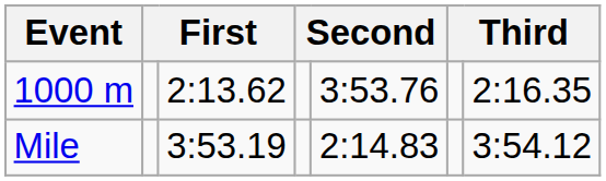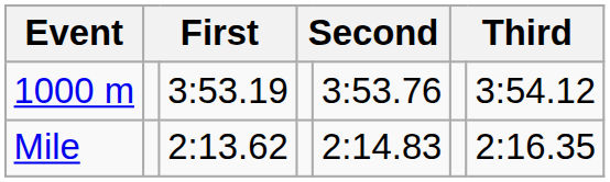 <table class=wikitable>
 <tr>
 <th>Event</th>
 <th colspan=2>First</th>
 <th colspan=2>Second</th>
 <th colspan=2>Third</th>
 </tr>
 <tr>
 <td><a href='#'>1000&nbsp;m</a></td>
 <td></td>
-<td>2:13.62   </td>
+<td>3:53.19</td>
 <td></td>
 <td>3:53.76</td>
 <td></td>
-<td>2:16.35</td>
+<td>3:54.12</td>
 </tr>
 <tr>
 <td><a href='#'>Mile</a></td>
 <td></td>
-<td>3:53.19</td>
+<td>2:13.62   </td>
 <td></td>
 <td>2:14.83</td>
 <td></td>
-<td>3:54.12</td>
+<td>2:16.35</td>
 </tr>
 </table>
